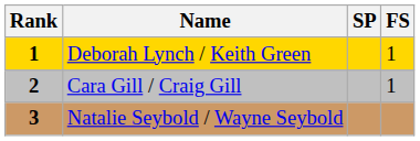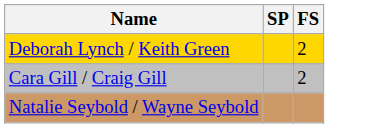 <table class="wikitable">
 <tr>
-<th>Rank</th>
 <th>Name</th>
 <th>SP</th>
 <th>FS</th>
 </tr>
 <tr bgcolor="gold">
-<td align="center"><strong>1</strong></td>
 <td><a href='#'>Deborah Lynch</a> / <a href='#'>Keith Green</a></td>
 <td></td>
-<td>1</td>
+<td>2</td>
 </tr>
 <tr bgcolor="silver">
-<td align="center"><strong>2</strong></td>
 <td><a href='#'>Cara Gill</a> / <a href='#'>Craig Gill</a></td>
 <td></td>
-<td>1</td>
+<td>2</td>
 </tr>
 <tr bgcolor="cc9966">
-<td align="center"><strong>3</strong></td>
 <td><a href='#'>Natalie Seybold</a> / <a href='#'>Wayne Seybold</a></td>
 <td></td>
 <td></td>
 </tr>
 </table>
